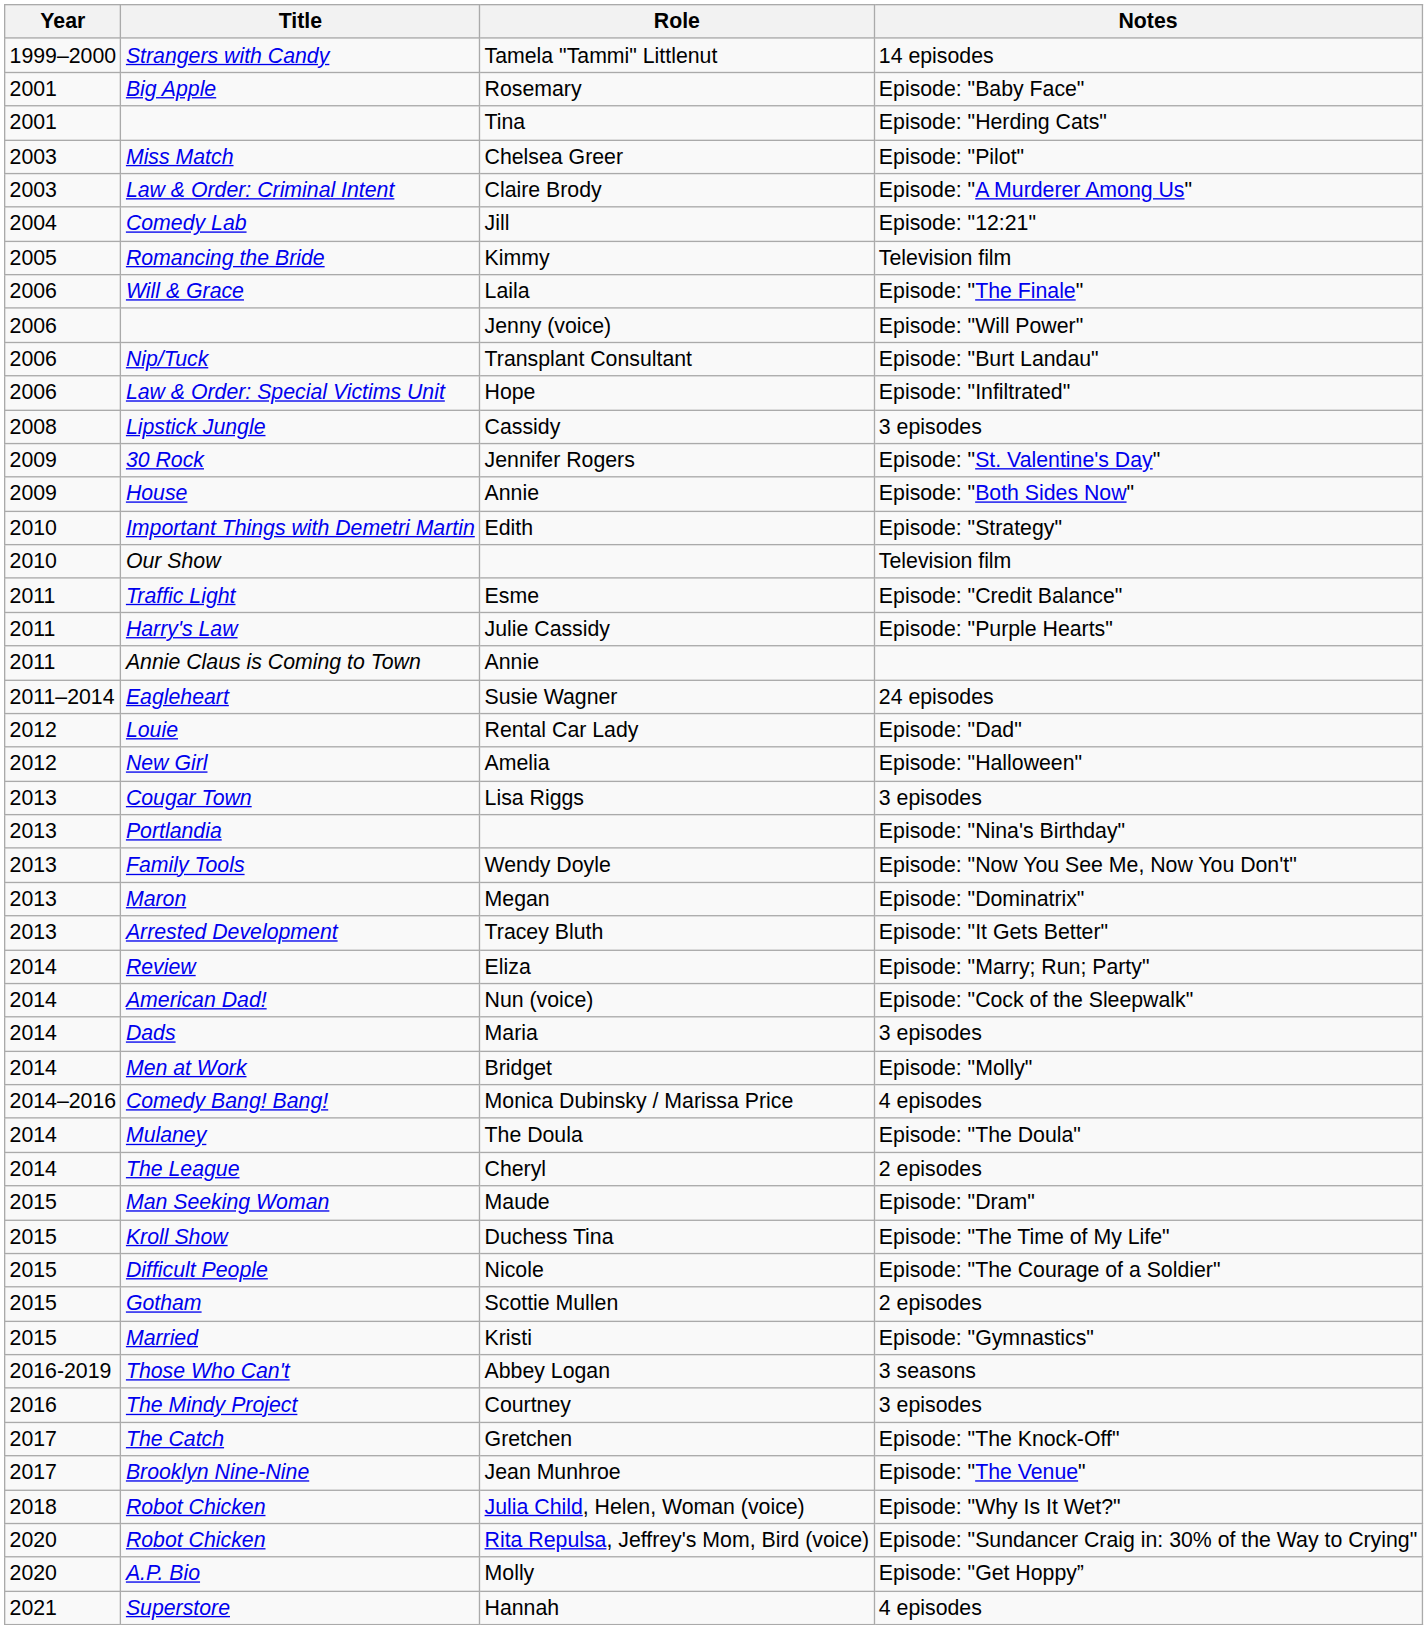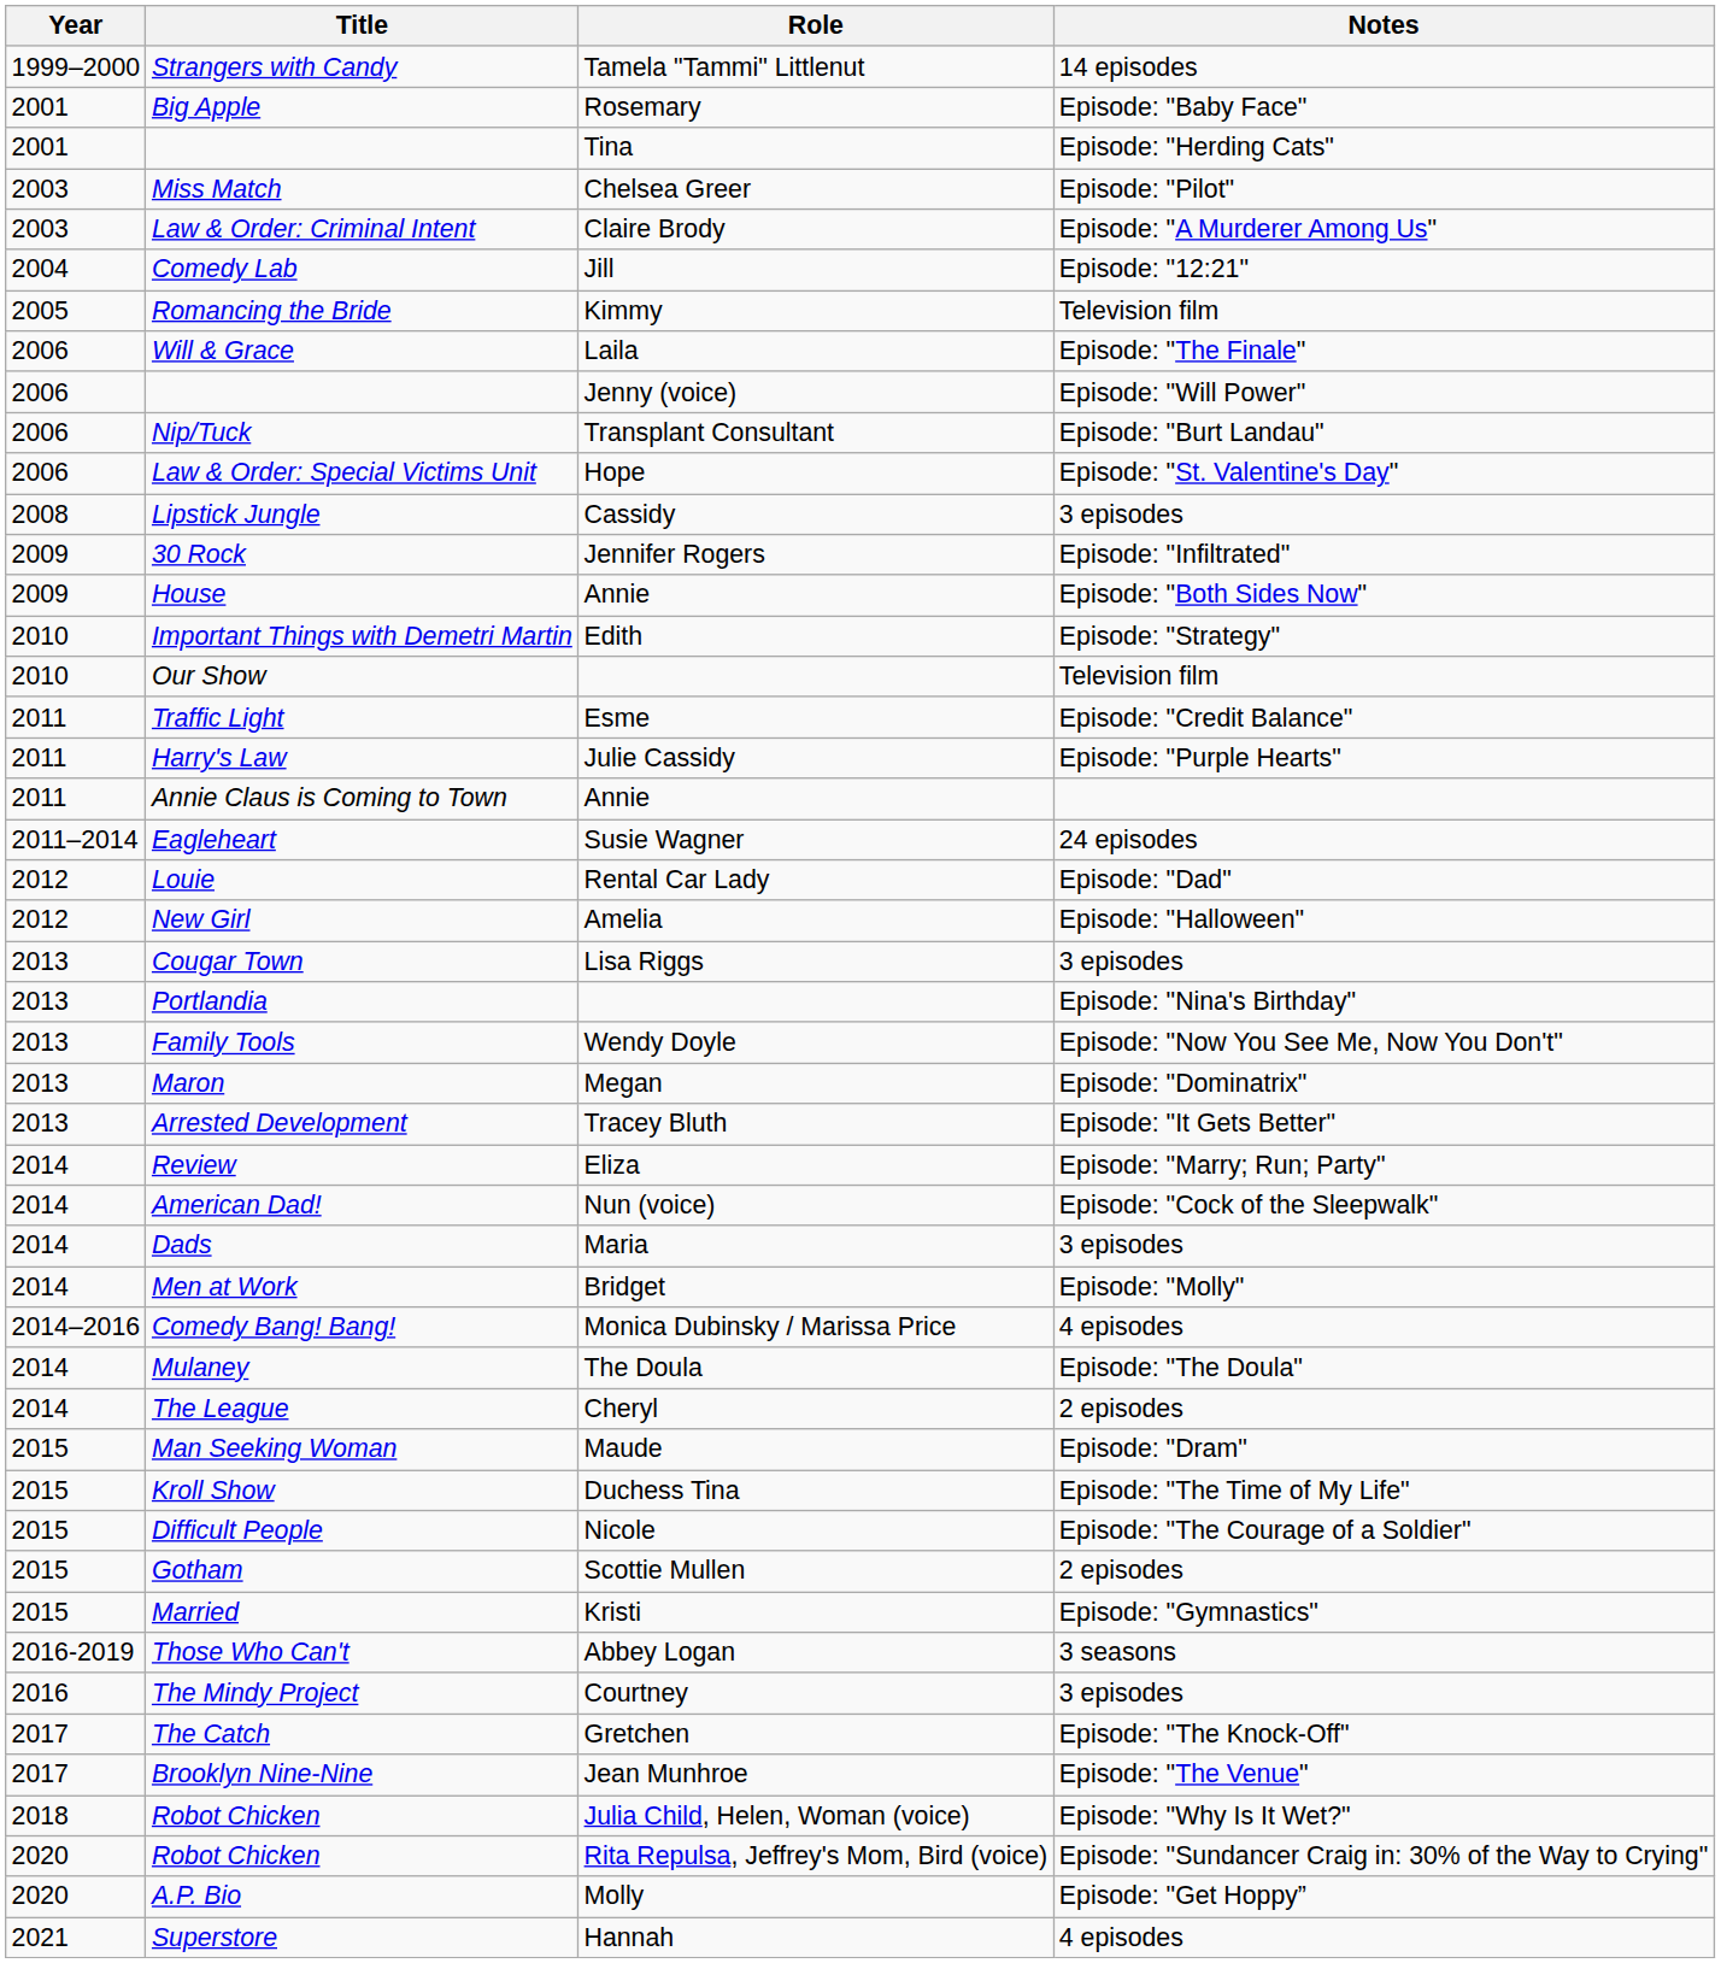 <table class="wikitable sortable">
 <tr>
 <th>Year</th>
 <th>Title</th>
 <th>Role</th>
 <th class="unsortable">Notes</th>
 </tr>
 <tr>
 <td>1999–2000</td>
 <td><em><a href='#'>Strangers with Candy</a></em></td>
 <td>Tamela "Tammi" Littlenut</td>
 <td>14 episodes</td>
 </tr>
 <tr>
 <td>2001</td>
 <td><em><a href='#'>Big Apple</a></em></td>
 <td>Rosemary</td>
 <td>Episode: "Baby Face"</td>
 </tr>
 <tr>
 <td>2001</td>
 <td><em></em></td>
 <td>Tina</td>
 <td>Episode: "Herding Cats"</td>
 </tr>
 <tr>
 <td>2003</td>
 <td><em><a href='#'>Miss Match</a></em></td>
 <td>Chelsea Greer</td>
 <td>Episode: "Pilot"</td>
 </tr>
 <tr>
 <td>2003</td>
 <td><em><a href='#'>Law & Order: Criminal Intent</a></em></td>
 <td>Claire Brody</td>
 <td>Episode: "<a href='#'>A Murderer Among Us</a>"</td>
 </tr>
 <tr>
 <td>2004</td>
 <td><em><a href='#'>Comedy Lab</a></em></td>
 <td>Jill</td>
 <td>Episode: "12:21"</td>
 </tr>
 <tr>
 <td>2005</td>
 <td><em><a href='#'>Romancing the Bride</a></em></td>
 <td>Kimmy</td>
 <td>Television film</td>
 </tr>
 <tr>
 <td>2006</td>
 <td><em><a href='#'>Will & Grace</a></em></td>
 <td>Laila</td>
 <td>Episode: "<a href='#'>The Finale</a>"</td>
 </tr>
 <tr>
 <td>2006</td>
 <td><em></em></td>
 <td>Jenny (voice)</td>
 <td>Episode: "Will Power"</td>
 </tr>
 <tr>
 <td>2006</td>
 <td><em><a href='#'>Nip/Tuck</a></em></td>
 <td>Transplant Consultant</td>
 <td>Episode: "Burt Landau"</td>
 </tr>
 <tr>
 <td>2006</td>
 <td><em><a href='#'>Law & Order: Special Victims Unit</a></em></td>
 <td>Hope</td>
-<td>Episode: "Infiltrated"</td>
+<td>Episode: "<a href='#'>St. Valentine's Day</a>"</td>
 </tr>
 <tr>
 <td>2008</td>
 <td><em><a href='#'>Lipstick Jungle</a></em></td>
 <td>Cassidy</td>
 <td>3 episodes</td>
 </tr>
 <tr>
 <td>2009</td>
 <td><em><a href='#'>30 Rock</a></em></td>
 <td>Jennifer Rogers</td>
-<td>Episode: "<a href='#'>St. Valentine's Day</a>"</td>
+<td>Episode: "Infiltrated"</td>
 </tr>
 <tr>
 <td>2009</td>
 <td><em><a href='#'>House</a></em></td>
 <td>Annie</td>
 <td>Episode: "<a href='#'>Both Sides Now</a>"</td>
 </tr>
 <tr>
 <td>2010</td>
 <td><em><a href='#'>Important Things with Demetri Martin</a></em></td>
 <td>Edith</td>
 <td>Episode: "Strategy"</td>
 </tr>
 <tr>
 <td>2010</td>
 <td><em>Our Show</em></td>
 <td></td>
 <td>Television film</td>
 </tr>
 <tr>
 <td>2011</td>
 <td><em><a href='#'>Traffic Light</a></em></td>
 <td>Esme</td>
 <td>Episode: "Credit Balance"</td>
 </tr>
 <tr>
 <td>2011</td>
 <td><em><a href='#'>Harry's Law</a></em></td>
 <td>Julie Cassidy</td>
 <td>Episode: "Purple Hearts"</td>
 </tr>
 <tr>
 <td>2011</td>
 <td><em>Annie Claus is Coming to Town</em></td>
 <td>Annie</td>
 <td></td>
 </tr>
 <tr>
 <td>2011–2014</td>
 <td><em><a href='#'>Eagleheart</a></em></td>
 <td>Susie Wagner</td>
 <td>24 episodes</td>
 </tr>
 <tr>
 <td>2012</td>
 <td><em><a href='#'>Louie</a></em></td>
 <td>Rental Car Lady</td>
 <td>Episode: "Dad"</td>
 </tr>
 <tr>
 <td>2012</td>
 <td><em><a href='#'>New Girl</a></em></td>
 <td>Amelia</td>
 <td>Episode: "Halloween"</td>
 </tr>
 <tr>
 <td>2013</td>
 <td><em><a href='#'>Cougar Town</a></em></td>
 <td>Lisa Riggs</td>
 <td>3 episodes</td>
 </tr>
 <tr>
 <td>2013</td>
 <td><em><a href='#'>Portlandia</a></em></td>
 <td></td>
 <td>Episode: "Nina's Birthday"</td>
 </tr>
 <tr>
 <td>2013</td>
 <td><em><a href='#'>Family Tools</a></em></td>
 <td>Wendy Doyle</td>
 <td>Episode: "Now You See Me, Now You Don't"</td>
 </tr>
 <tr>
 <td>2013</td>
 <td><em><a href='#'>Maron</a></em></td>
 <td>Megan</td>
 <td>Episode: "Dominatrix"</td>
 </tr>
 <tr>
 <td>2013</td>
 <td><em><a href='#'>Arrested Development</a></em></td>
 <td>Tracey Bluth</td>
 <td>Episode: "It Gets Better"</td>
 </tr>
 <tr>
 <td>2014</td>
 <td><em><a href='#'>Review</a></em></td>
 <td>Eliza</td>
 <td>Episode: "Marry; Run; Party"</td>
 </tr>
 <tr>
 <td>2014</td>
 <td><em><a href='#'>American Dad!</a></em></td>
 <td>Nun (voice)</td>
 <td>Episode: "Cock of the Sleepwalk"</td>
 </tr>
 <tr>
 <td>2014</td>
 <td><em><a href='#'>Dads</a></em></td>
 <td>Maria</td>
 <td>3 episodes</td>
 </tr>
 <tr>
 <td>2014</td>
 <td><em><a href='#'>Men at Work</a></em></td>
 <td>Bridget</td>
 <td>Episode: "Molly"</td>
 </tr>
 <tr>
 <td>2014–2016</td>
 <td><em><a href='#'>Comedy Bang! Bang!</a></em></td>
 <td>Monica Dubinsky / Marissa Price</td>
 <td>4 episodes</td>
 </tr>
 <tr>
 <td>2014</td>
 <td><em><a href='#'>Mulaney</a></em></td>
 <td>The Doula</td>
 <td>Episode: "The Doula"</td>
 </tr>
 <tr>
 <td>2014</td>
 <td><em><a href='#'>The League</a></em></td>
 <td>Cheryl</td>
 <td>2 episodes</td>
 </tr>
 <tr>
 <td>2015</td>
 <td><em><a href='#'>Man Seeking Woman</a></em></td>
 <td>Maude</td>
 <td>Episode: "Dram"</td>
 </tr>
 <tr>
 <td>2015</td>
 <td><em><a href='#'>Kroll Show</a></em></td>
 <td>Duchess Tina</td>
 <td>Episode: "The Time of My Life"</td>
 </tr>
 <tr>
 <td>2015</td>
 <td><em><a href='#'>Difficult People</a></em></td>
 <td>Nicole</td>
 <td>Episode: "The Courage of a Soldier"</td>
 </tr>
 <tr>
 <td>2015</td>
 <td><em><a href='#'>Gotham</a></em></td>
 <td>Scottie Mullen</td>
 <td>2 episodes</td>
 </tr>
 <tr>
 <td>2015</td>
 <td><em><a href='#'>Married</a></em></td>
 <td>Kristi</td>
 <td>Episode: "Gymnastics"</td>
 </tr>
 <tr>
 <td>2016-2019</td>
 <td><em><a href='#'>Those Who Can't</a></em></td>
 <td>Abbey Logan</td>
 <td>3 seasons</td>
 </tr>
 <tr>
 <td>2016</td>
 <td><em><a href='#'>The Mindy Project</a></em></td>
 <td>Courtney</td>
 <td>3 episodes</td>
 </tr>
 <tr>
 <td>2017</td>
 <td><em><a href='#'>The Catch</a></em></td>
 <td>Gretchen</td>
 <td>Episode: "The Knock-Off"</td>
 </tr>
 <tr>
 <td>2017</td>
 <td><em><a href='#'>Brooklyn Nine-Nine</a></em></td>
 <td>Jean Munhroe</td>
 <td>Episode: "<a href='#'>The Venue</a>"</td>
 </tr>
 <tr>
 <td>2018</td>
 <td><em><a href='#'>Robot Chicken</a></em></td>
 <td><a href='#'>Julia Child</a>, Helen, Woman (voice)</td>
 <td>Episode: "Why Is It Wet?"</td>
 </tr>
 <tr>
 <td>2020</td>
 <td><em><a href='#'>Robot Chicken</a></em></td>
 <td><a href='#'>Rita Repulsa</a>, Jeffrey's Mom, Bird (voice)</td>
 <td>Episode: "Sundancer Craig in: 30% of the Way to Crying"</td>
 </tr>
 <tr>
 <td>2020</td>
 <td><em><a href='#'>A.P. Bio</a></em></td>
 <td>Molly</td>
 <td>Episode: "Get Hoppy”</td>
 </tr>
 <tr>
 <td>2021</td>
 <td><em><a href='#'>Superstore</a></em></td>
 <td>Hannah</td>
 <td>4 episodes</td>
 </tr>
 </table>
